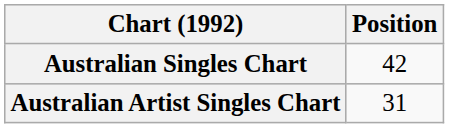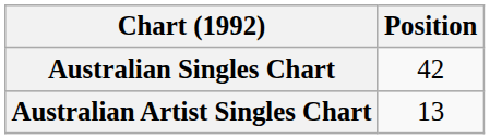 <table class="wikitable sortable plainrowheaders" style="text-align:center">
 <tr>
 <th scope="col">Chart (1992)</th>
 <th scope="col">Position</th>
 </tr>
 <tr>
 <th scope="row">Australian Singles Chart</th>
 <td>42</td>
 </tr>
 <tr>
 <th scope="row">Australian Artist Singles Chart</th>
-<td>31</td>
+<td>13</td>
 </tr>
 </table>
